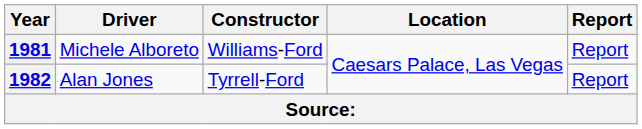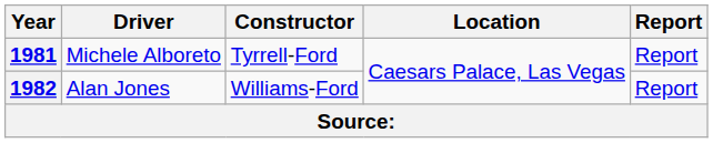 <table class="wikitable" style="font-size: 95%;">
 <tr>
 <th>Year</th>
 <th>Driver</th>
 <th>Constructor</th>
 <th>Location</th>
 <th>Report</th>
 </tr>
 <tr>
 <th><a href='#'>1981</a></th>
 <td> <a href='#'>Michele Alboreto</a></td>
-<td><a href='#'>Williams</a>-<a href='#'>Ford</a></td>
+<td><a href='#'>Tyrrell</a>-<a href='#'>Ford</a></td>
 <td rowspan="2"><a href='#'>Caesars Palace, Las Vegas</a></td>
 <td><a href='#'>Report</a></td>
 </tr>
 <tr>
 <th><a href='#'>1982</a></th>
 <td> <a href='#'>Alan Jones</a></td>
-<td><a href='#'>Tyrrell</a>-<a href='#'>Ford</a></td>
+<td><a href='#'>Williams</a>-<a href='#'>Ford</a></td>
 <td><a href='#'>Report</a></td>
 </tr>
 <tr>
 <th colspan=5>Source:</th>
 </tr>
 </table>
